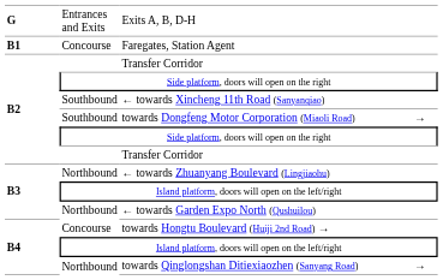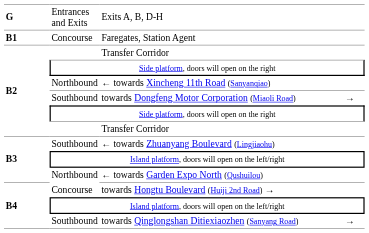 <table table border=0 cellspacing=0 cellpadding=3>
 <tr>
 <td style="border-bottom:solid 1px gray; border-top:solid 1px gray;"><strong>G</strong></td>
 <td style="border-bottom:solid 1px gray; border-top:solid 1px gray;">Entrances and Exits</td>
 <td style="border-bottom:solid 1px gray; border-top:solid 1px gray;">Exits A, B, D-H</td>
 <td style="border-bottom:solid 1px gray; border-top:solid 1px gray;"></td>
 </tr>
 <tr>
 <td width=70><strong>B1</strong></td>
 <td width=70>Concourse</td>
 <td width=400>Faregates, Station Agent</td>
 <td width=30></td>
 </tr>
 <tr>
 <td style="border-top:solid 1px gray;border-bottom:solid 1px gray;" rowspan=6><strong>B2</strong></td>
 <td style="border-top:solid 1px gray;"></td>
 <td style="border-top:solid 1px gray;">Transfer Corridor</td>
 <td style="border-top:solid 1px gray;"></td>
 </tr>
 <tr>
 <td style="border-right:solid 2px black;border-left:solid 2px black;border-top:solid 1px gray;border-bottom:solid 2px black;text-align:center;" colspan=3><small><a href='#'>Side platform</a>, doors will open on the right</small></td>
 </tr>
 <tr>
-<td style="border-top:solid 0px gray;">Southbound</td>
+<td>Northbound</td>
 <td>←  towards <a href='#'>Xincheng 11th Road</a> <small>(<a href='#'>Sanyanqiao</a>)</small></td>
 <td></td>
 </tr>
 <tr>
 <td style="border-top:solid 1px gray;">Southbound</td>
 <td style="border-top:solid 1px gray;"> towards <a href='#'>Dongfeng Motor Corporation</a> <small>(<a href='#'>Miaoli Road</a>)</small></td>
 <td style="border-top:solid 1px gray;">→</td>
 </tr>
 <tr>
 <td style="border-right:solid 2px black;border-left:solid 2px black;border-top:solid 2px black;border-bottom:solid 1px gray;text-align:center;" colspan=3><small><a href='#'>Side platform</a>, doors will open on the right</small></td>
 </tr>
 <tr>
 <td style="border-bottom:solid 1px gray;"></td>
 <td style="border-bottom:solid 1px gray;">Transfer Corridor</td>
 <td style="border-bottom:solid 1px gray;"></td>
 </tr>
 <tr>
 <td style="border-bottom:solid 0px gray;" rowspan=3><strong>B3</strong></td>
-<td>Northbound</td>
+<td style="border-top:solid 0px gray;">Southbound</td>
 <td style="border-top:solid 0px gray;">←  towards <a href='#'>Zhuanyang Boulevard</a> <small>(<a href='#'>Lingjiaohu</a>)</small></td>
 <td style="border-top:solid 0px gray;"></td>
 </tr>
 <tr>
 <td style="border-right:solid 2px black;border-left:solid 2px black;border-top:solid 2px black;border-bottom:solid 2px black;text-align:center;" colspan=3><small><a href='#'>Island platform</a>, doors will open on the left/right</small></td>
 </tr>
 <tr>
 <td>Northbound</td>
 <td>←  towards <a href='#'>Garden Expo North</a> <small>(<a href='#'>Qushuilou</a>)</small></td>
 <td></td>
 </tr>
 <tr>
 <td style="border-top:solid 1px gray;border-bottom:solid 1px gray;" rowspan=3><strong>B4</strong></td>
 <td width=70>Concourse</td>
 <td style="border-top:solid 1px gray;"> towards <a href='#'>Hongtu Boulevard</a> <small>(<a href='#'>Huiji 2nd Road</a>)</small> →</td>
 <td style="border-top:solid 1px gray;"></td>
 </tr>
 <tr>
 <td style="border-right:solid 2px black;border-left:solid 2px black;border-top:solid 2px black;border-bottom:solid 2px black;text-align:center;" colspan=3><small><a href='#'>Island platform</a>, doors will open on the left/right</small></td>
 </tr>
 <tr>
-<td>Northbound</td>
+<td style="border-bottom:solid 1px gray;">Southbound</td>
 <td style="border-bottom:solid 1px gray;"> towards <a href='#'>Qinglongshan Ditiexiaozhen</a> <small>(<a href='#'>Sanyang Road</a>)</small></td>
 <td style="border-bottom:solid 1px gray;">→</td>
 </tr>
 </table>
